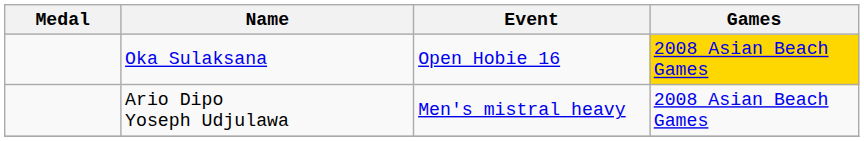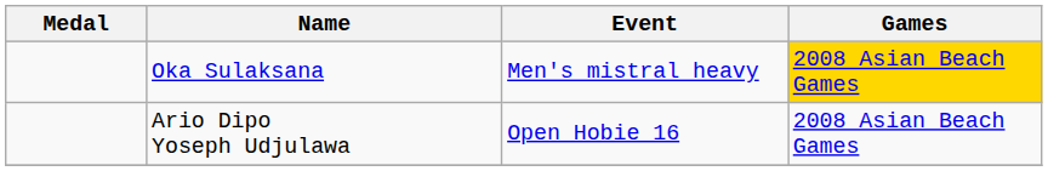 <table class="wikitable sortable" style="font-size:100%">
 <tr>
 <th width="90">Medal</th>
 <th width="250">Name</th>
 <th width="200">Event</th>
 <th width="180">Games</th>
 </tr>
 <tr>
 <td></td>
 <td><a href='#'>Oka Sulaksana</a></td>
-<td><a href='#'>Open Hobie 16</a></td>
+<td><a href='#'>Men's mistral heavy</a></td>
 <td style="background: gold;"><a href='#'>2008 Asian Beach Games</a></td>
 </tr>
 <tr>
 <td></td>
 <td>Ario Dipo<br>Yoseph Udjulawa</td>
-<td><a href='#'>Men's mistral heavy</a></td>
+<td><a href='#'>Open Hobie 16</a></td>
 <td><a href='#'>2008 Asian Beach Games</a></td>
 </tr>
 <tr>
 </tr>
 </table>
